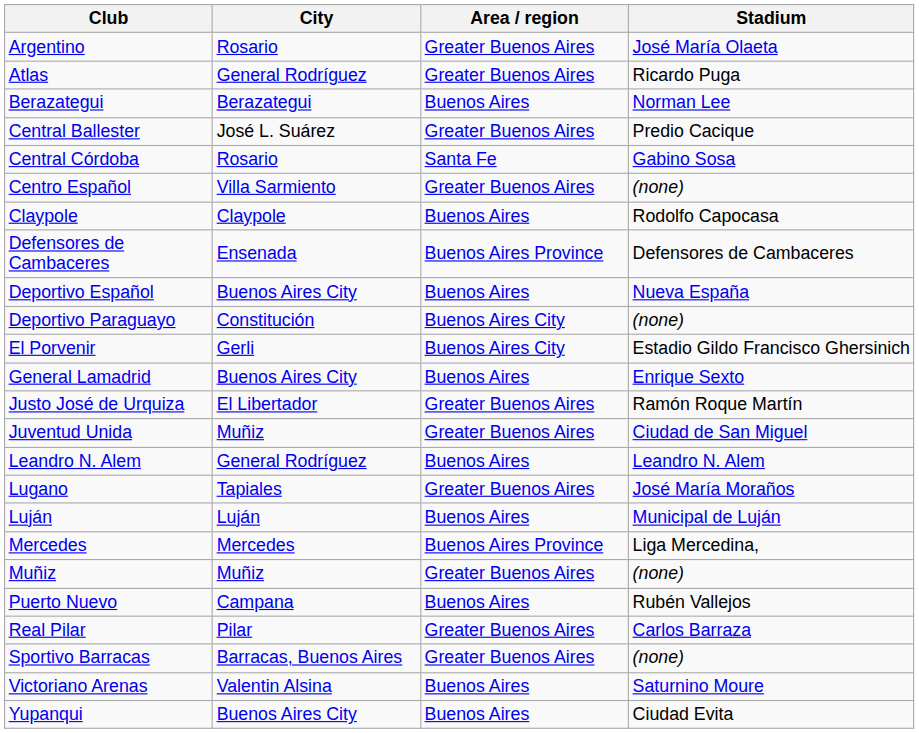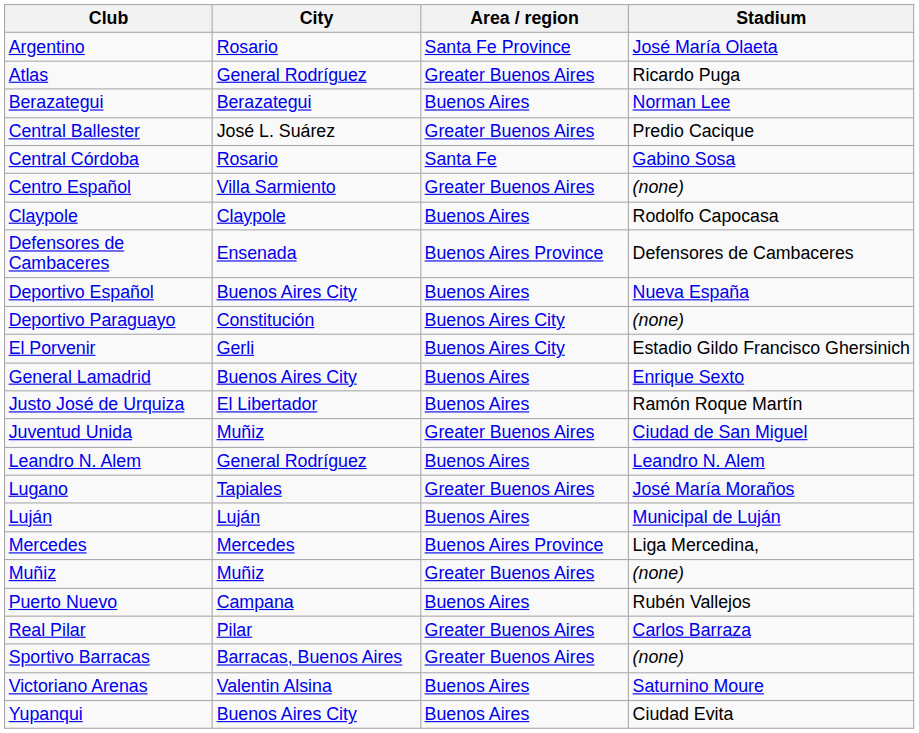 <table class="wikitable sortable">
 <tr>
 <th width=180px>Club</th>
 <th width=180px>City</th>
 <th width= 180px>Area / region</th>
 <th width=>Stadium</th>
 </tr>
 <tr>
 <td><a href='#'>Argentino</a></td>
 <td><a href='#'>Rosario</a></td>
-<td><a href='#'>Greater Buenos Aires</a></td>
+<td><a href='#'>Santa Fe Province</a></td>
 <td><a href='#'>José María Olaeta</a></td>
 </tr>
 <tr>
 <td><a href='#'>Atlas</a></td>
 <td><a href='#'>General Rodríguez</a></td>
 <td><a href='#'>Greater Buenos Aires</a></td>
 <td>Ricardo Puga</td>
 </tr>
 <tr>
 <td><a href='#'>Berazategui</a></td>
 <td><a href='#'>Berazategui</a></td>
 <td><a href='#'>Buenos Aires</a></td>
 <td><a href='#'>Norman Lee</a></td>
 </tr>
 <tr>
 <td><a href='#'>Central Ballester</a></td>
 <td>José L. Suárez</td>
 <td><a href='#'>Greater Buenos Aires</a></td>
 <td>Predio Cacique</td>
 </tr>
 <tr>
 <td><a href='#'>Central Córdoba</a></td>
 <td><a href='#'>Rosario</a></td>
 <td><a href='#'>Santa Fe</a></td>
 <td><a href='#'>Gabino Sosa</a></td>
 </tr>
 <tr>
 <td><a href='#'>Centro Español</a></td>
 <td><a href='#'>Villa Sarmiento</a></td>
 <td><a href='#'>Greater Buenos Aires</a></td>
 <td><em>(none)</em></td>
 </tr>
 <tr>
 <td><a href='#'>Claypole</a></td>
 <td><a href='#'>Claypole</a></td>
 <td><a href='#'>Buenos Aires</a></td>
 <td>Rodolfo Capocasa</td>
 </tr>
 <tr>
 <td><a href='#'>Defensores de Cambaceres</a></td>
 <td><a href='#'>Ensenada</a></td>
 <td><a href='#'>Buenos Aires Province</a></td>
 <td>Defensores de Cambaceres</td>
 </tr>
 <tr>
 <td><a href='#'>Deportivo Español</a></td>
 <td><a href='#'>Buenos Aires City</a></td>
 <td><a href='#'>Buenos Aires</a></td>
 <td><a href='#'>Nueva España</a></td>
 </tr>
 <tr>
 <td><a href='#'>Deportivo Paraguayo</a></td>
 <td><a href='#'>Constitución</a></td>
 <td><a href='#'>Buenos Aires City</a></td>
 <td><em>(none)</em></td>
 </tr>
 <tr>
 <td><a href='#'>El Porvenir</a></td>
 <td><a href='#'>Gerli</a></td>
 <td><a href='#'>Buenos Aires City</a></td>
 <td>Estadio Gildo Francisco Ghersinich</td>
 </tr>
 <tr>
 <td><a href='#'>General Lamadrid</a></td>
 <td><a href='#'>Buenos Aires City</a></td>
 <td><a href='#'>Buenos Aires</a></td>
 <td><a href='#'>Enrique Sexto</a></td>
 </tr>
 <tr>
 <td><a href='#'>Justo José de Urquiza</a></td>
 <td><a href='#'>El Libertador</a></td>
-<td><a href='#'>Greater Buenos Aires</a></td>
+<td><a href='#'>Buenos Aires</a></td>
 <td>Ramón Roque Martín</td>
 </tr>
 <tr>
 <td><a href='#'>Juventud Unida</a></td>
 <td><a href='#'>Muñiz</a></td>
 <td><a href='#'>Greater Buenos Aires</a></td>
 <td><a href='#'>Ciudad de San Miguel</a></td>
 </tr>
 <tr>
 <td><a href='#'>Leandro N. Alem</a></td>
 <td><a href='#'>General Rodríguez</a></td>
 <td><a href='#'>Buenos Aires</a></td>
 <td><a href='#'>Leandro N. Alem</a></td>
 </tr>
 <tr>
 <td><a href='#'>Lugano</a></td>
 <td><a href='#'>Tapiales</a></td>
 <td><a href='#'>Greater Buenos Aires</a></td>
 <td><a href='#'>José María Moraños</a></td>
 </tr>
 <tr>
 <td><a href='#'>Luján</a></td>
 <td><a href='#'>Luján</a></td>
 <td><a href='#'>Buenos Aires</a></td>
 <td><a href='#'>Municipal de Luján</a></td>
 </tr>
 <tr>
 <td><a href='#'>Mercedes</a></td>
 <td><a href='#'>Mercedes</a></td>
 <td><a href='#'>Buenos Aires Province</a></td>
 <td>Liga Mercedina,</td>
 </tr>
 <tr>
 <td><a href='#'>Muñiz</a></td>
 <td><a href='#'>Muñiz</a></td>
 <td><a href='#'>Greater Buenos Aires</a></td>
 <td><em>(none)</em></td>
 </tr>
 <tr>
 <td><a href='#'>Puerto Nuevo</a></td>
 <td><a href='#'>Campana</a></td>
 <td><a href='#'>Buenos Aires</a></td>
 <td>Rubén Vallejos</td>
 </tr>
 <tr>
 <td><a href='#'>Real Pilar</a></td>
 <td><a href='#'>Pilar</a></td>
 <td><a href='#'>Greater Buenos Aires</a></td>
 <td><a href='#'>Carlos Barraza</a></td>
 </tr>
 <tr>
 <td><a href='#'>Sportivo Barracas</a></td>
 <td><a href='#'>Barracas, Buenos Aires</a></td>
 <td><a href='#'>Greater Buenos Aires</a></td>
 <td><em>(none)</em></td>
 </tr>
 <tr>
 <td><a href='#'>Victoriano Arenas</a></td>
 <td><a href='#'>Valentin Alsina</a></td>
 <td><a href='#'>Buenos Aires</a></td>
 <td><a href='#'>Saturnino Moure</a></td>
 </tr>
 <tr>
 <td><a href='#'>Yupanqui</a></td>
 <td><a href='#'>Buenos Aires City</a></td>
 <td><a href='#'>Buenos Aires</a></td>
 <td>Ciudad Evita</td>
 </tr>
 </table>
